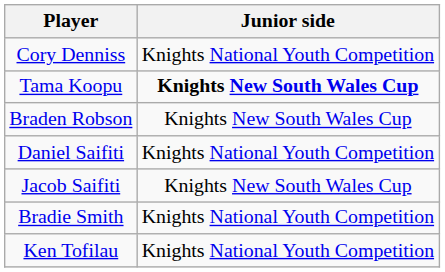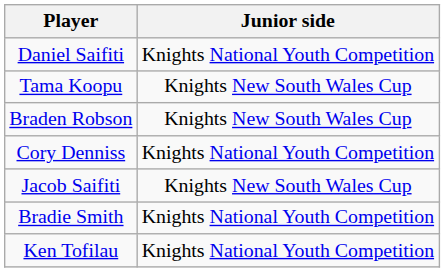 <table class="wikitable sortable" style="text-align: center; font-size:90%">
 <tr style="background:#efefef;">
 <th>Player</th>
 <th>Junior side</th>
 </tr>
 <tr>
-<td><a href='#'>Cory Denniss</a></td>
+<td><a href='#'>Daniel Saifiti</a></td>
 <td>Knights <a href='#'>National Youth Competition</a></td>
 </tr>
 <tr>
 <td><a href='#'>Tama Koopu</a></td>
-<td><strong>Knights <a href='#'>New South Wales Cup</a></strong></td>
+<td>Knights <a href='#'>New South Wales Cup</a></td>
 </tr>
 <tr>
 <td><a href='#'>Braden Robson</a></td>
 <td>Knights <a href='#'>New South Wales Cup</a></td>
 </tr>
 <tr>
-<td><a href='#'>Daniel Saifiti</a></td>
+<td><a href='#'>Cory Denniss</a></td>
 <td>Knights <a href='#'>National Youth Competition</a></td>
 </tr>
 <tr>
 <td><a href='#'>Jacob Saifiti</a></td>
 <td>Knights <a href='#'>New South Wales Cup</a></td>
 </tr>
 <tr>
 <td><a href='#'>Bradie Smith</a></td>
 <td>Knights <a href='#'>National Youth Competition</a></td>
 </tr>
 <tr>
 <td><a href='#'>Ken Tofilau</a></td>
 <td>Knights <a href='#'>National Youth Competition</a></td>
 </tr>
 </table>
